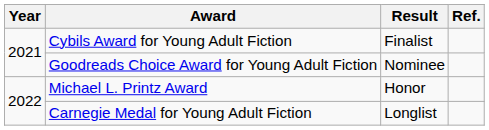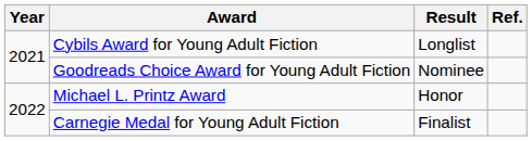 <table class="wikitable sortable mw-collapsible">
 <tr>
 <th>Year</th>
 <th>Award</th>
 <th>Result</th>
 <th>Ref.</th>
 </tr>
 <tr>
 <td rowspan="2">2021</td>
 <td><a href='#'>Cybils Award</a> for Young Adult Fiction</td>
-<td>Finalist</td>
+<td>Longlist</td>
 <td></td>
 </tr>
 <tr>
 <td><a href='#'>Goodreads Choice Award</a> for Young Adult Fiction</td>
 <td>Nominee</td>
 <td></td>
 </tr>
 <tr>
 <td rowspan="2">2022</td>
 <td><a href='#'>Michael L. Printz Award</a></td>
 <td>Honor</td>
 <td></td>
 </tr>
 <tr>
 <td><a href='#'>Carnegie Medal</a> for Young Adult Fiction</td>
-<td>Longlist</td>
+<td>Finalist</td>
 <td></td>
 </tr>
 </table>
